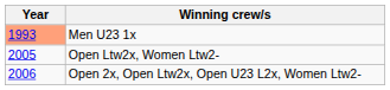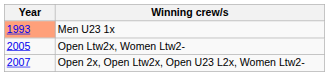 <table class="wikitable">
 <tr>
 <th width=70>Year</th>
 <th width=400>Winning crew/s</th>
 </tr>
 <tr>
 <td style="background: lightsalmon;"><a href='#'>1993</a></td>
 <td>Men U23 1x</td>
 </tr>
 <tr>
 <td><a href='#'>2005</a></td>
 <td>Open Ltw2x, Women Ltw2-</td>
 </tr>
 <tr>
-<td><a href='#'>2006</a></td>
+<td><a href='#'>2007</a></td>
 <td>Open 2x, Open Ltw2x, Open U23 L2x, Women Ltw2-</td>
 </tr>
 </table>
